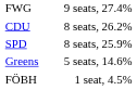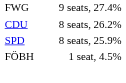 <table cellpadding="2" style="width:180px; text-align:right; white-space:nowrap;">
 <tr>
 <td style="text-align:left;">FWG</td>
 <td>9 seats, 27.4%</td>
 </tr>
 <tr>
 <td style="text-align:left;"><a href='#'>CDU</a></td>
 <td>8 seats, 26.2%</td>
 </tr>
 <tr>
 <td style="text-align:left;"><a href='#'>SPD</a></td>
 <td>8 seats, 25.9%</td>
 </tr>
 <tr>
-<td style="text-align:left;"><a href='#'>Greens</a></td>
-<td>5 seats, 14.6%</td>
-</tr>
-<tr>
 <td style="text-align:left;">FÖBH</td>
 <td>1 seat, 4.5%</td>
 </tr>
 </table>
